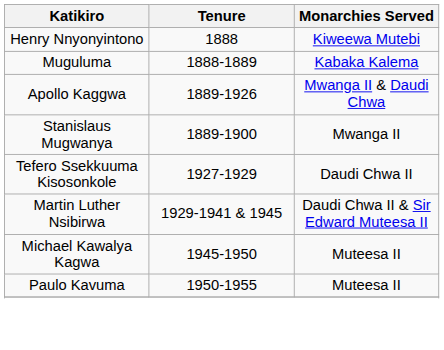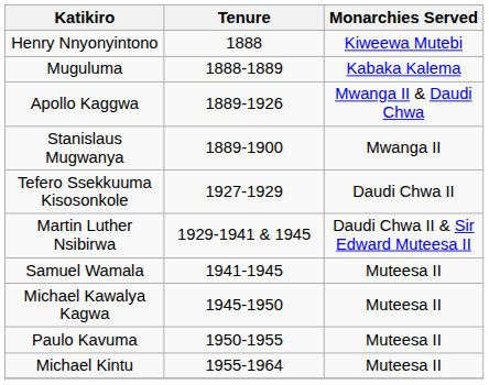 <table class="wikitable" style="text-align: center">
 <tr>
 <th width=150>Katikiro</th>
 <th width=150>Tenure</th>
 <th width=150>Monarchies Served</th>
 </tr>
 <tr>
 <td>Henry Nnyonyintono</td>
 <td>1888</td>
 <td><a href='#'>Kiweewa Mutebi</a></td>
 </tr>
 <tr>
 <td>Muguluma</td>
 <td>1888-1889</td>
 <td><a href='#'>Kabaka Kalema</a></td>
 </tr>
 <tr>
 <td>Apollo Kaggwa</td>
 <td>1889-1926</td>
 <td><a href='#'>Mwanga II</a> & <a href='#'>Daudi Chwa</a></td>
 </tr>
 <tr>
 <td>Stanislaus Mugwanya</td>
 <td>1889-1900</td>
 <td>Mwanga II</td>
 </tr>
 <tr>
 <td>Tefero Ssekkuuma Kisosonkole</td>
 <td>1927-1929</td>
 <td>Daudi Chwa II</td>
 </tr>
 <tr>
 <td>Martin Luther Nsibirwa</td>
 <td>1929-1941 & 1945</td>
 <td>Daudi Chwa II & <a href='#'>Sir Edward Muteesa II</a></td>
 </tr>
 <tr>
+<td>Samuel Wamala</td>
+<td>1941-1945</td>
+<td>Muteesa II</td>
+</tr>
+<tr>
 <td>Michael Kawalya Kagwa</td>
 <td>1945-1950</td>
 <td>Muteesa II</td>
 </tr>
 <tr>
 <td>Paulo Kavuma</td>
 <td>1950-1955</td>
+<td>Muteesa II</td>
+</tr>
+<tr>
+<td>Michael Kintu</td>
+<td>1955-1964</td>
 <td>Muteesa II</td>
 </tr>
 <tr Joash Mayanja Nkangi||1964-1993 || Muteesa II; interregnum>
 </tr>
 <tr>
 </tr>
 <tr Joseph Mulwanyammuli Ssemwogerere||1994-2005|| >
 </tr>
 <tr>
 </tr>
 <tr Dan Muliika||2005-2007 || Mutebi II>
 </tr>
 <tr>
 </tr>
 <tr Emmanuel Ssendawula||2007-2008|| Mutebi II>
 </tr>
 <tr>
 </tr>
 <tr>
 </tr>
 <tr>
 </tr>
 <tr Charles Peter Mayiga|| 2013-date || Mutebi II>
 </tr>
 </table>
